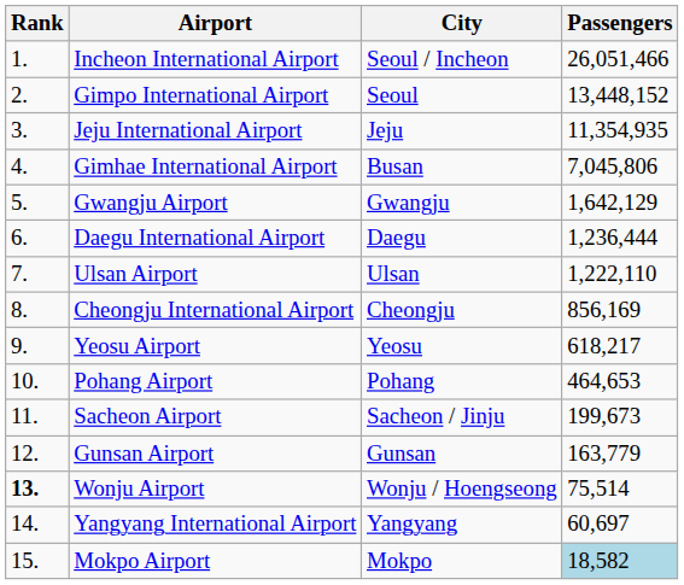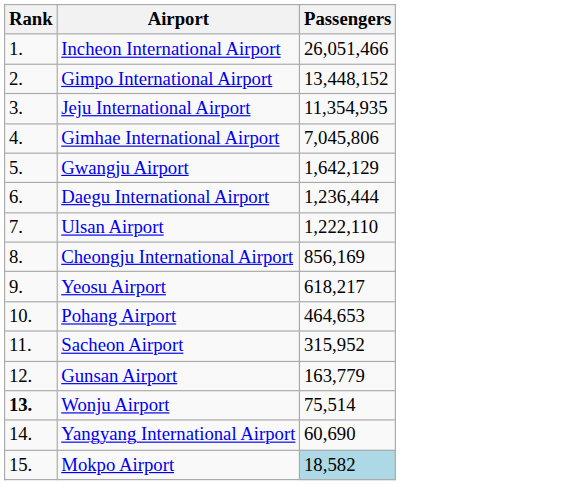 <table class="wikitable">
 <tr>
 <th>Rank</th>
 <th>Airport</th>
-<th>City</th>
 <th>Passengers</th>
 </tr>
 <tr>
 <td>1.</td>
 <td><a href='#'>Incheon International Airport</a></td>
-<td><a href='#'>Seoul</a> / <a href='#'>Incheon</a></td>
 <td>26,051,466</td>
 </tr>
 <tr>
 <td>2.</td>
 <td><a href='#'>Gimpo International Airport</a></td>
-<td><a href='#'>Seoul</a></td>
 <td>13,448,152</td>
 </tr>
 <tr>
 <td>3.</td>
 <td><a href='#'>Jeju International Airport</a></td>
-<td><a href='#'>Jeju</a></td>
 <td>11,354,935</td>
 </tr>
 <tr>
 <td>4.</td>
 <td><a href='#'>Gimhae International Airport</a></td>
-<td><a href='#'>Busan</a></td>
 <td>7,045,806</td>
 </tr>
 <tr>
 <td>5.</td>
 <td><a href='#'>Gwangju Airport</a></td>
-<td><a href='#'>Gwangju</a></td>
 <td>1,642,129</td>
 </tr>
 <tr>
 <td>6.</td>
 <td><a href='#'>Daegu International Airport</a></td>
-<td><a href='#'>Daegu</a></td>
 <td>1,236,444</td>
 </tr>
 <tr>
 <td>7.</td>
 <td><a href='#'>Ulsan Airport</a></td>
-<td><a href='#'>Ulsan</a></td>
 <td>1,222,110</td>
 </tr>
 <tr>
 <td>8.</td>
 <td><a href='#'>Cheongju International Airport</a></td>
-<td><a href='#'>Cheongju</a></td>
 <td>856,169</td>
 </tr>
 <tr>
 <td>9.</td>
 <td><a href='#'>Yeosu Airport</a></td>
-<td><a href='#'>Yeosu</a></td>
 <td>618,217</td>
 </tr>
 <tr>
 <td>10.</td>
 <td><a href='#'>Pohang Airport</a></td>
-<td><a href='#'>Pohang</a></td>
 <td>464,653</td>
 </tr>
 <tr>
 <td>11.</td>
 <td><a href='#'>Sacheon Airport</a></td>
-<td><a href='#'>Sacheon</a> / <a href='#'>Jinju</a></td>
-<td>199,673</td>
+<td>315,952</td>
 </tr>
 <tr>
 <td>12.</td>
 <td><a href='#'>Gunsan Airport</a></td>
-<td><a href='#'>Gunsan</a></td>
 <td>163,779</td>
 </tr>
 <tr>
 <td><strong>13.</strong></td>
 <td><a href='#'>Wonju Airport</a></td>
-<td><a href='#'>Wonju</a> / <a href='#'>Hoengseong</a></td>
 <td>75,514</td>
 </tr>
 <tr>
 <td>14.</td>
 <td><a href='#'>Yangyang International Airport</a></td>
-<td><a href='#'>Yangyang</a></td>
-<td>60,697</td>
+<td>60,690</td>
 </tr>
 <tr>
 <td>15.</td>
 <td><a href='#'>Mokpo Airport</a></td>
-<td><a href='#'>Mokpo</a></td>
 <td style="background: lightblue;">18,582</td>
 </tr>
 </table>
